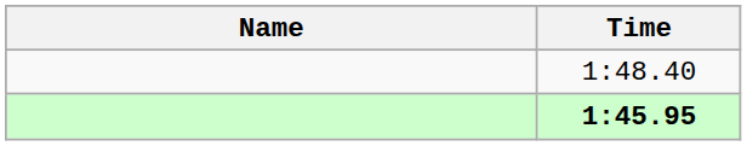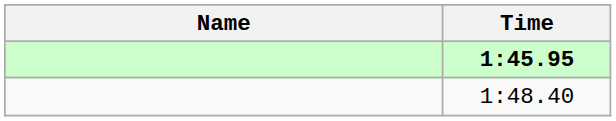 <table class="wikitable" style="text-align:center;">
 <tr>
 <th style="width:19em">Name</th>
 <th style="width:7em">Time</th>
 </tr>
+<tr bgcolor=ccffcc>
+<td align=left><strong></strong></td>
+<td><strong>1:45.95</strong></td>
+</tr>
 <tr>
 <td align=left></td>
 <td>1:48.40</td>
 </tr>
-<tr bgcolor=ccffcc>
-<td align=left><strong></strong></td>
-<td><strong>1:45.95</strong></td>
-</tr>
 </table>
